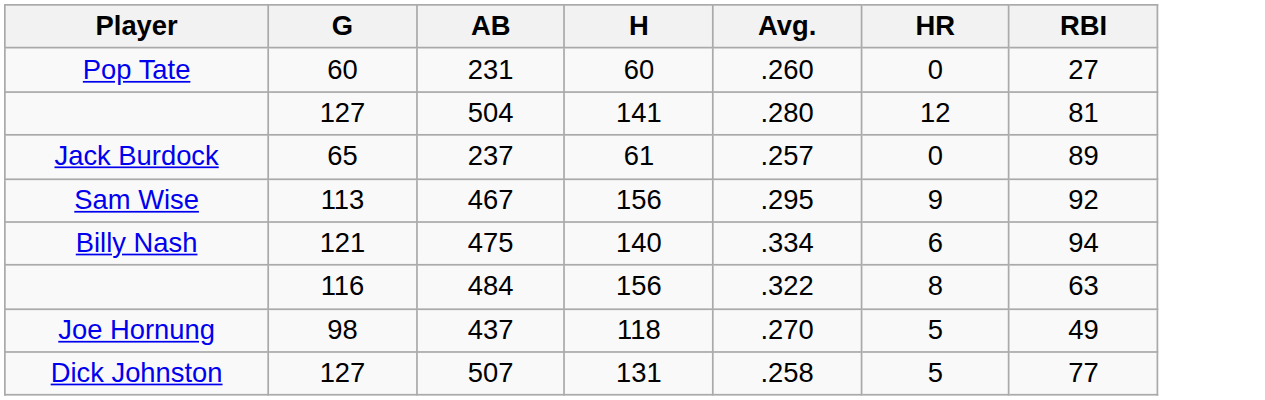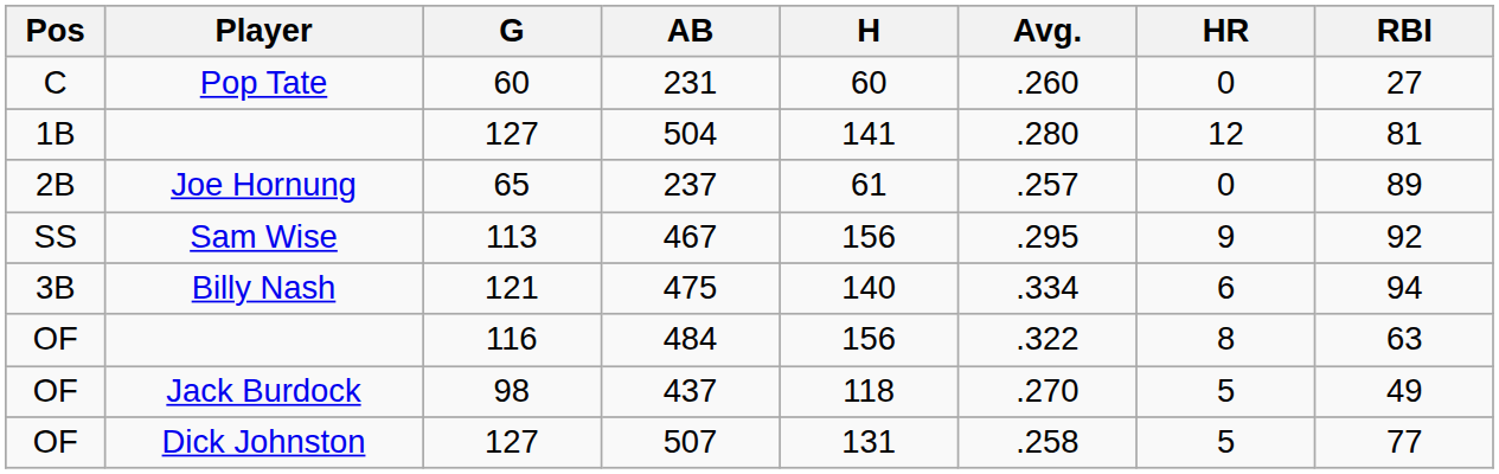 <table class="wikitable sortable">
 <tr>
+<th bgcolor="#DDDDFF" width="5%">Pos</th>
 <th bgcolor="#DDDDFF" width="16%">Player</th>
 <th bgcolor="#DDDDFF" width="9%">G</th>
 <th bgcolor="#DDDDFF" width="9%">AB</th>
 <th bgcolor="#DDDDFF" width="9%">H</th>
 <th bgcolor="#DDDDFF" width="9%">Avg.</th>
 <th bgcolor="#DDDDFF" width="9%">HR</th>
 <th bgcolor="#DDDDFF" width="9%">RBI</th>
 </tr>
 <tr align="center">
+<td>C</td>
 <td><a href='#'>Pop Tate</a></td>
 <td>60</td>
 <td>231</td>
 <td>60</td>
 <td>.260</td>
 <td>0</td>
 <td>27</td>
 </tr>
 <tr align="center">
+<td>1B</td>
 <td></td>
 <td>127</td>
 <td>504</td>
 <td>141</td>
 <td>.280</td>
 <td>12</td>
 <td>81</td>
 </tr>
 <tr align="center">
-<td><a href='#'>Jack Burdock</a></td>
+<td>2B</td>
+<td><a href='#'>Joe Hornung</a></td>
 <td>65</td>
 <td>237</td>
 <td>61</td>
 <td>.257</td>
 <td>0</td>
 <td>89</td>
 </tr>
 <tr align="center">
+<td>SS</td>
 <td><a href='#'>Sam Wise</a></td>
 <td>113</td>
 <td>467</td>
 <td>156</td>
 <td>.295</td>
 <td>9</td>
 <td>92</td>
 </tr>
 <tr align="center">
+<td>3B</td>
 <td><a href='#'>Billy Nash</a></td>
 <td>121</td>
 <td>475</td>
 <td>140</td>
 <td>.334</td>
 <td>6</td>
 <td>94</td>
 </tr>
 <tr align="center">
+<td>OF</td>
 <td></td>
 <td>116</td>
 <td>484</td>
 <td>156</td>
 <td>.322</td>
 <td>8</td>
 <td>63</td>
 </tr>
 <tr align="center">
-<td><a href='#'>Joe Hornung</a></td>
+<td>OF</td>
+<td><a href='#'>Jack Burdock</a></td>
 <td>98</td>
 <td>437</td>
 <td>118</td>
 <td>.270</td>
 <td>5</td>
 <td>49</td>
 </tr>
 <tr align="center">
+<td>OF</td>
 <td><a href='#'>Dick Johnston</a></td>
 <td>127</td>
 <td>507</td>
 <td>131</td>
 <td>.258</td>
 <td>5</td>
 <td>77</td>
 </tr>
 </table>
